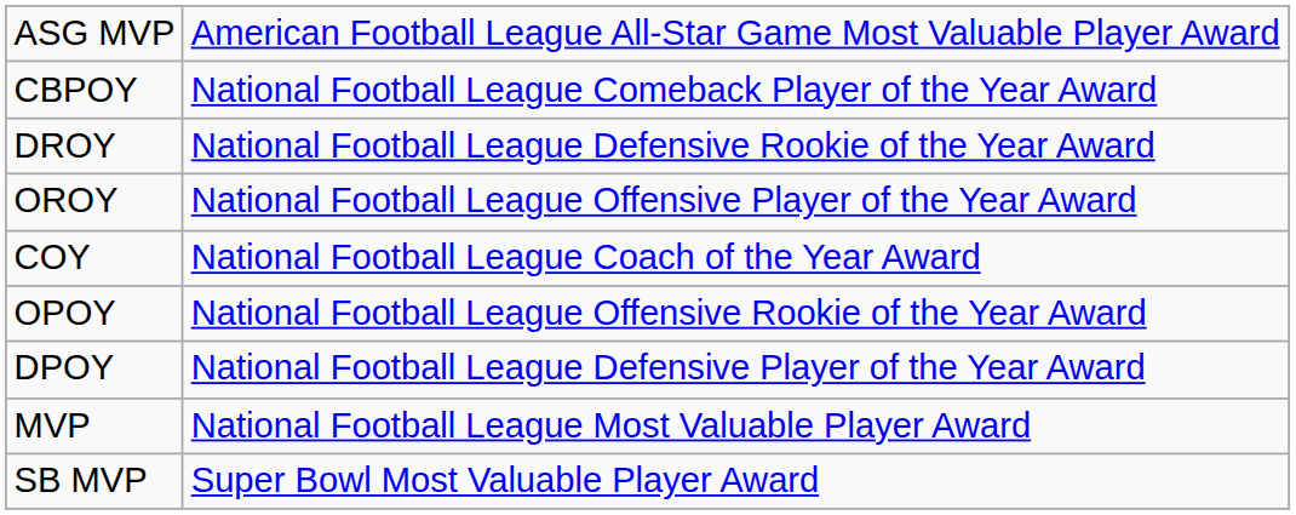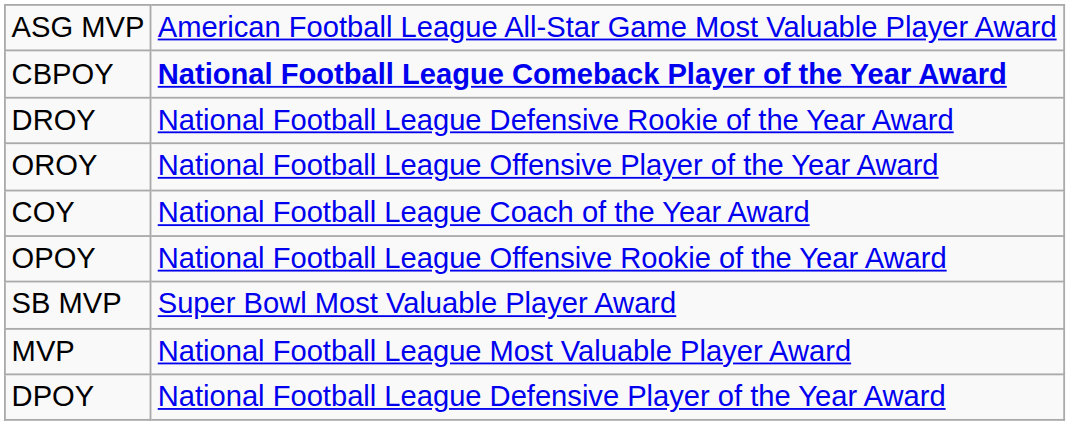 <table class="wikitable">
 <tr>
 <td>ASG MVP</td>
 <td><a href='#'>American Football League All-Star Game Most Valuable Player Award</a></td>
 </tr>
 <tr>
 <td>CBPOY</td>
-<td><a href='#'>National Football League Comeback Player of the Year Award</a></td>
+<td><strong><a href='#'>National Football League Comeback Player of the Year Award</a></strong></td>
 </tr>
 <tr>
 <td>DROY</td>
 <td><a href='#'>National Football League Defensive Rookie of the Year Award</a></td>
 </tr>
 <tr>
 <td>OROY</td>
 <td><a href='#'>National Football League Offensive Player of the Year Award</a></td>
 </tr>
 <tr>
 <td>COY</td>
 <td><a href='#'>National Football League Coach of the Year Award</a></td>
 </tr>
 <tr>
 <td>OPOY</td>
 <td><a href='#'>National Football League Offensive Rookie of the Year Award</a></td>
 </tr>
 <tr>
-<td>DPOY</td>
-<td><a href='#'>National Football League Defensive Player of the Year Award</a></td>
+<td>SB MVP</td>
+<td><a href='#'>Super Bowl Most Valuable Player Award</a></td>
 </tr>
 <tr>
 <td>MVP</td>
 <td><a href='#'>National Football League Most Valuable Player Award</a></td>
 </tr>
 <tr>
-<td>SB MVP</td>
-<td><a href='#'>Super Bowl Most Valuable Player Award</a></td>
+<td>DPOY</td>
+<td><a href='#'>National Football League Defensive Player of the Year Award</a></td>
 </tr>
 </table>
